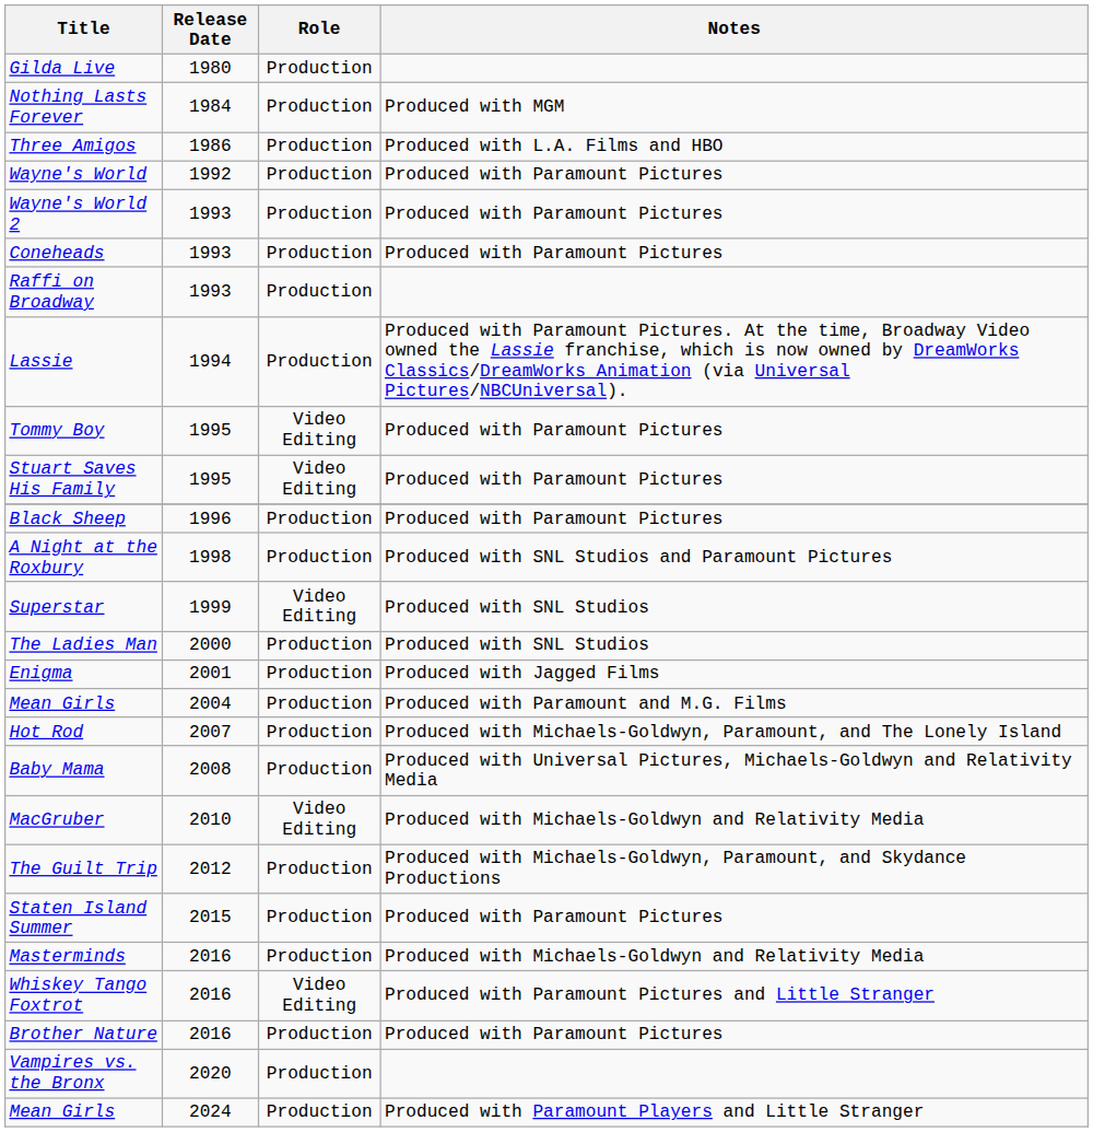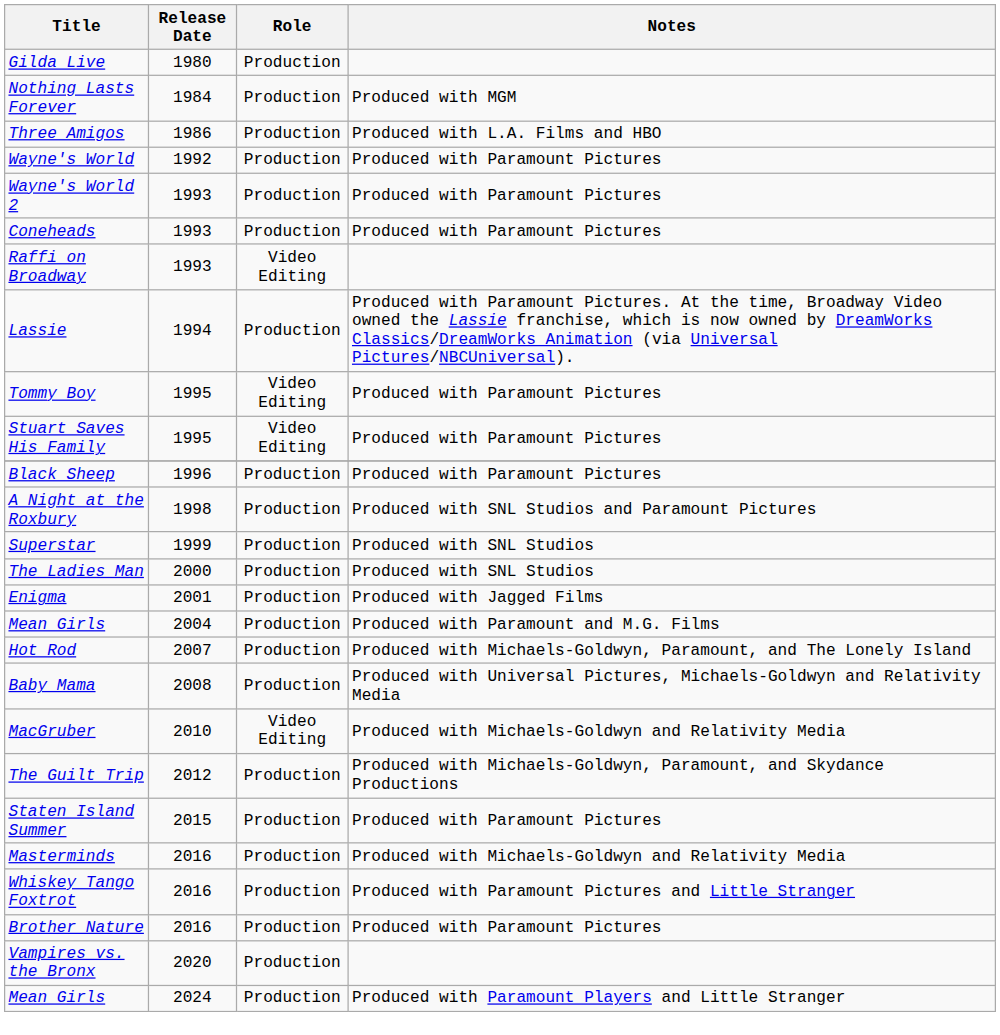 <table class="wikitable sortable" width="800px">
 <tr>
 <th>Title</th>
 <th>Release Date</th>
 <th>Role</th>
 <th>Notes</th>
 </tr>
 <tr>
 <td><em><a href='#'>Gilda Live</a></em></td>
 <td align="center">1980</td>
 <td align="center">Production</td>
 <td></td>
 </tr>
 <tr>
 <td><em><a href='#'>Nothing Lasts Forever</a></em></td>
 <td align="center">1984</td>
 <td align="center">Production</td>
 <td>Produced with MGM</td>
 </tr>
 <tr>
 <td><em><a href='#'>Three Amigos</a></em></td>
 <td align="center">1986</td>
 <td align="center">Production</td>
 <td>Produced with L.A. Films and HBO</td>
 </tr>
 <tr>
 <td><em><a href='#'>Wayne's World</a></em></td>
 <td align="center">1992</td>
 <td align="center">Production</td>
 <td>Produced with Paramount Pictures</td>
 </tr>
 <tr>
 <td><em><a href='#'>Wayne's World 2</a></em></td>
 <td align="center">1993</td>
 <td align="center">Production</td>
 <td>Produced with Paramount Pictures</td>
 </tr>
 <tr>
 <td><em><a href='#'>Coneheads</a></em></td>
 <td align="center">1993</td>
 <td align="center">Production</td>
 <td>Produced with Paramount Pictures</td>
 </tr>
 <tr>
 <td><em><a href='#'>Raffi on Broadway</a></em></td>
 <td align="center">1993</td>
-<td align="center">Production</td>
+<td align="center">Video Editing</td>
 <td></td>
 </tr>
 <tr>
 <td><em><a href='#'>Lassie</a></em></td>
 <td align="center">1994</td>
 <td align="center">Production</td>
 <td>Produced with Paramount Pictures. At the time, Broadway Video owned the <em><a href='#'>Lassie</a></em> franchise, which is now owned by <a href='#'>DreamWorks Classics</a>/<a href='#'>DreamWorks Animation</a> (via <a href='#'>Universal Pictures</a>/<a href='#'>NBCUniversal</a>).</td>
 </tr>
 <tr>
 <td><em><a href='#'>Tommy Boy</a></em></td>
 <td align="center">1995</td>
 <td align="center">Video Editing</td>
 <td>Produced with Paramount Pictures</td>
 </tr>
 <tr>
 <td><em><a href='#'>Stuart Saves His Family</a></em></td>
 <td align="center">1995</td>
 <td align="center">Video Editing</td>
 <td>Produced with Paramount Pictures</td>
 </tr>
 <tr>
 </tr>
 <tr |>
 </tr>
 <tr>
 <td><em><a href='#'>Black Sheep</a></em></td>
 <td align="center">1996</td>
 <td align="center">Production</td>
 <td>Produced with Paramount Pictures</td>
 </tr>
 <tr>
 <td><em><a href='#'>A Night at the Roxbury</a></em></td>
 <td align="center">1998</td>
 <td align="center">Production</td>
 <td>Produced with SNL Studios and Paramount Pictures</td>
 </tr>
 <tr>
 <td><em><a href='#'>Superstar</a></em></td>
 <td align="center">1999</td>
-<td align="center">Video Editing</td>
+<td align="center">Production</td>
 <td>Produced with SNL Studios</td>
 </tr>
 <tr>
 <td><em><a href='#'>The Ladies Man</a></em></td>
 <td align="center">2000</td>
 <td align="center">Production</td>
 <td>Produced with SNL Studios</td>
 </tr>
 <tr>
 <td><em><a href='#'>Enigma</a></em></td>
 <td align="center">2001</td>
 <td align="center">Production</td>
 <td>Produced with Jagged Films</td>
 </tr>
 <tr>
 <td><em><a href='#'>Mean Girls</a></em></td>
 <td align="center">2004</td>
 <td align="center">Production</td>
 <td>Produced with Paramount and M.G. Films</td>
 </tr>
 <tr>
 <td><em><a href='#'>Hot Rod</a></em></td>
 <td align="center">2007</td>
 <td align="center">Production</td>
 <td>Produced with Michaels-Goldwyn, Paramount, and The Lonely Island</td>
 </tr>
 <tr>
 <td><em><a href='#'>Baby Mama</a></em></td>
 <td align="center">2008</td>
 <td align="center">Production</td>
 <td>Produced with Universal Pictures, Michaels-Goldwyn and Relativity Media</td>
 </tr>
 <tr>
 <td><em><a href='#'>MacGruber</a></em></td>
 <td align="center">2010</td>
 <td align="center">Video Editing</td>
 <td>Produced with Michaels-Goldwyn and Relativity Media</td>
 </tr>
 <tr>
 <td><em><a href='#'>The Guilt Trip</a></em></td>
 <td align="center">2012</td>
 <td align="center">Production</td>
 <td>Produced with Michaels-Goldwyn, Paramount, and Skydance Productions</td>
 </tr>
 <tr>
 <td><em><a href='#'>Staten Island Summer</a></em></td>
 <td align="center">2015</td>
 <td align="center">Production</td>
 <td>Produced with Paramount Pictures</td>
 </tr>
 <tr>
 <td><em><a href='#'>Masterminds</a></em></td>
 <td align="center">2016</td>
 <td align="center">Production</td>
 <td>Produced with Michaels-Goldwyn and Relativity Media</td>
 </tr>
 <tr>
 <td><em><a href='#'>Whiskey Tango Foxtrot</a></em></td>
 <td align="center">2016</td>
-<td align="center">Video Editing</td>
+<td align="center">Production</td>
 <td>Produced with Paramount Pictures and <a href='#'>Little Stranger</a></td>
 </tr>
 <tr>
 <td><em><a href='#'>Brother Nature</a></em></td>
 <td align="center">2016</td>
 <td align="center">Production</td>
 <td>Produced with Paramount Pictures</td>
 </tr>
 <tr>
 <td><em><a href='#'>Vampires vs. the Bronx</a></em></td>
 <td align="center">2020</td>
 <td align="center">Production</td>
 <td></td>
 </tr>
 <tr>
 <td><em><a href='#'>Mean Girls</a></em></td>
 <td align="center">2024</td>
 <td align="center">Production</td>
 <td>Produced with <a href='#'>Paramount Players</a> and Little Stranger</td>
 </tr>
 </table>
